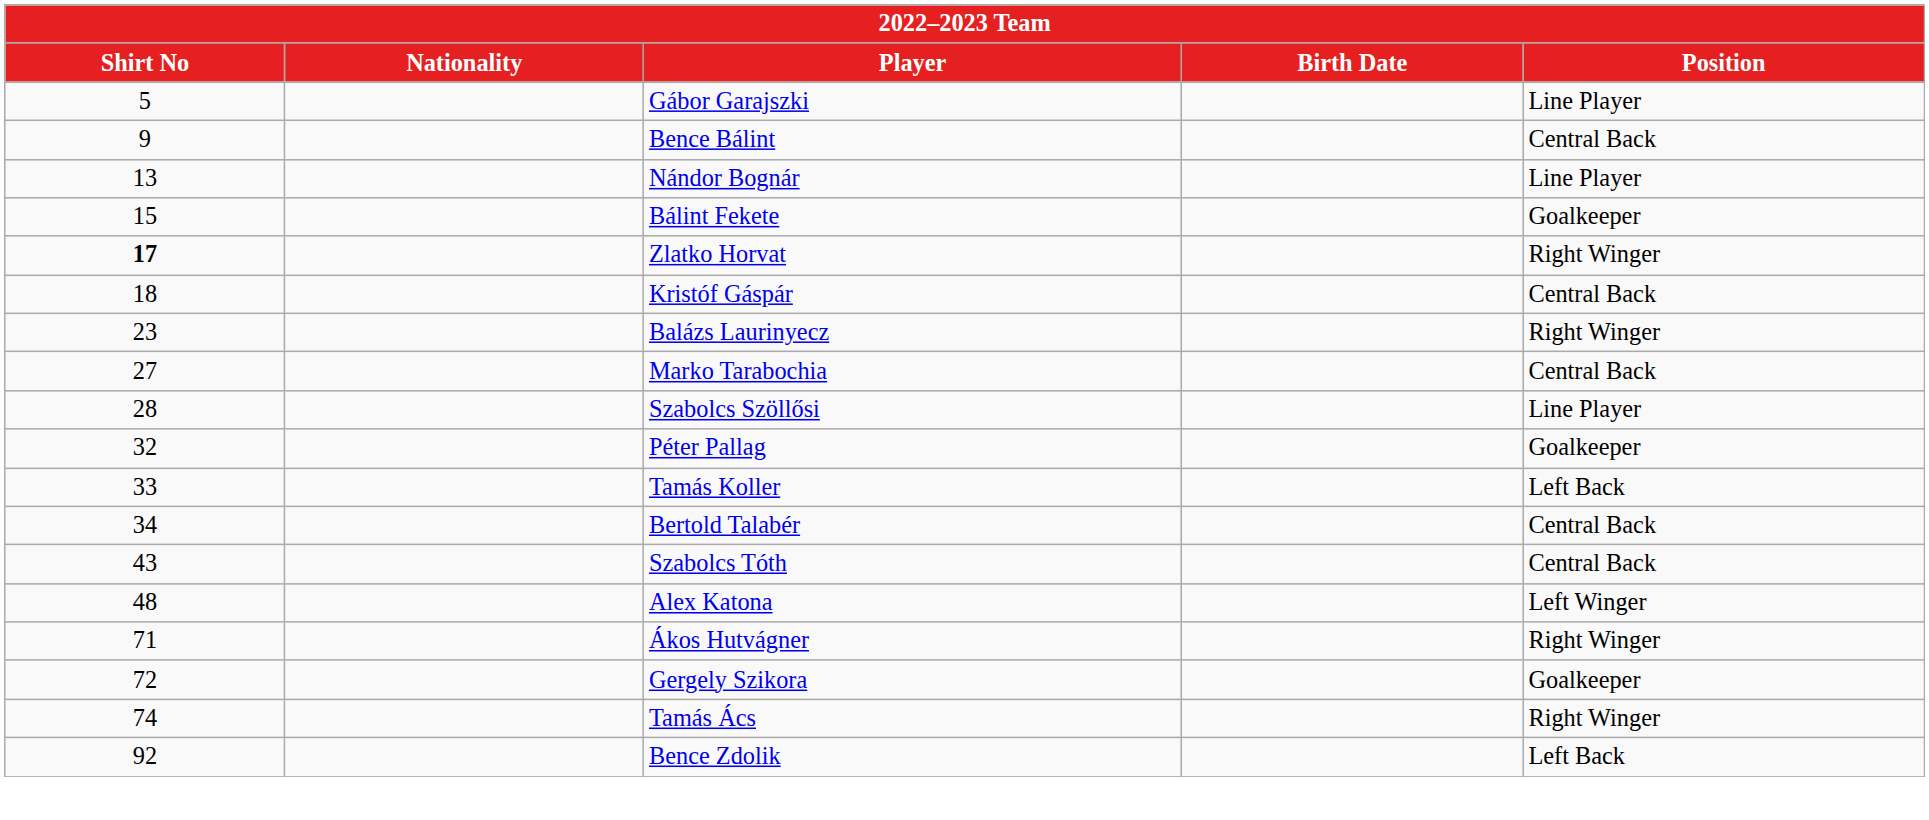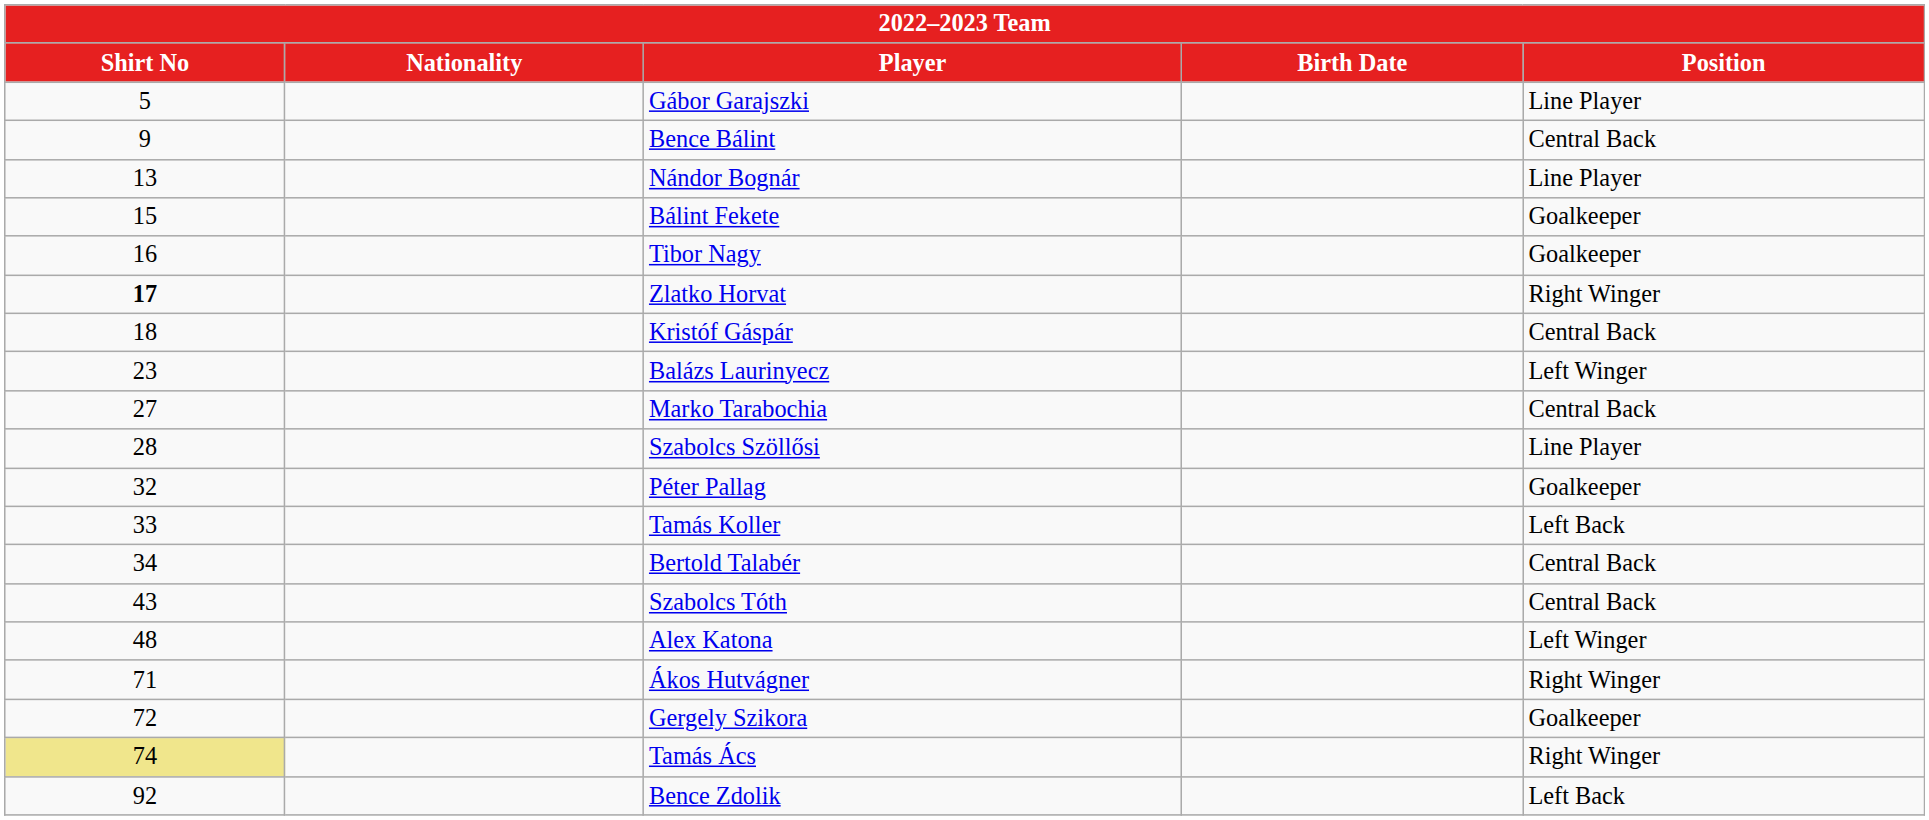 <table class="wikitable collapsible collapsed" style="width:100%">
 <tr>
 <th colspan=5 style="background-color:#E62020;color:white;text-align:center;"> <strong>2022–2023 Team</strong></th>
 </tr>
 <tr>
 <th style="color:white; background:#E62020">Shirt No</th>
 <th style="color:white; background:#E62020">Nationality</th>
 <th style="color:white; background:#E62020">Player</th>
 <th style="color:white; background:#E62020">Birth Date</th>
 <th style="color:white; background:#E62020">Position</th>
 </tr>
 <tr>
 <td align=center>5</td>
 <td></td>
 <td><a href='#'>Gábor Garajszki</a></td>
 <td></td>
 <td>Line Player</td>
 </tr>
 <tr>
 <td align=center>9</td>
 <td></td>
 <td><a href='#'>Bence Bálint</a></td>
 <td></td>
 <td>Central Back</td>
 </tr>
 <tr>
 <td align=center>13</td>
 <td></td>
 <td><a href='#'>Nándor Bognár</a></td>
 <td></td>
 <td>Line Player</td>
 </tr>
 <tr>
 <td align=center>15</td>
 <td></td>
 <td><a href='#'>Bálint Fekete</a></td>
 <td></td>
 <td>Goalkeeper</td>
 </tr>
 <tr>
+<td align=center>16</td>
+<td></td>
+<td><a href='#'>Tibor Nagy</a></td>
+<td></td>
+<td>Goalkeeper</td>
+</tr>
+<tr>
 <td align=center><strong>17</strong></td>
 <td></td>
 <td><a href='#'>Zlatko Horvat</a></td>
 <td></td>
 <td>Right Winger</td>
 </tr>
 <tr>
 <td align=center>18</td>
 <td></td>
 <td><a href='#'>Kristóf Gáspár</a></td>
 <td></td>
 <td>Central Back</td>
 </tr>
 <tr>
 <td align=center>23</td>
 <td></td>
 <td><a href='#'>Balázs Laurinyecz</a></td>
 <td></td>
-<td>Right Winger</td>
+<td>Left Winger</td>
 </tr>
 <tr>
 <td align=center>27</td>
 <td></td>
 <td><a href='#'>Marko Tarabochia</a></td>
 <td></td>
 <td>Central Back</td>
 </tr>
 <tr>
 <td align=center>28</td>
 <td></td>
 <td><a href='#'>Szabolcs Szöllősi</a></td>
 <td></td>
 <td>Line Player</td>
 </tr>
 <tr>
 <td align=center>32</td>
 <td></td>
 <td><a href='#'>Péter Pallag</a></td>
 <td></td>
 <td>Goalkeeper</td>
 </tr>
 <tr>
 <td align=center>33</td>
 <td></td>
 <td><a href='#'>Tamás Koller</a></td>
 <td></td>
 <td>Left Back</td>
 </tr>
 <tr>
 <td align=center>34</td>
 <td></td>
 <td><a href='#'>Bertold Talabér</a></td>
 <td></td>
 <td>Central Back</td>
 </tr>
 <tr>
 <td align=center>43</td>
 <td></td>
 <td><a href='#'>Szabolcs Tóth</a></td>
 <td></td>
 <td>Central Back</td>
 </tr>
 <tr>
 <td align=center>48</td>
 <td></td>
 <td><a href='#'>Alex Katona</a></td>
 <td></td>
 <td>Left Winger</td>
 </tr>
 <tr>
 <td align=center>71</td>
 <td></td>
 <td><a href='#'>Ákos Hutvágner</a></td>
 <td></td>
 <td>Right Winger</td>
 </tr>
 <tr>
 <td align=center>72</td>
 <td></td>
 <td><a href='#'>Gergely Szikora</a></td>
 <td></td>
 <td>Goalkeeper</td>
 </tr>
 <tr>
-<td align=center>74</td>
+<td align=center style="background: khaki;">74</td>
 <td></td>
 <td><a href='#'>Tamás Ács</a></td>
 <td></td>
 <td>Right Winger</td>
 </tr>
 <tr>
 <td align=center>92</td>
 <td></td>
 <td><a href='#'>Bence Zdolik</a></td>
 <td></td>
 <td>Left Back</td>
 </tr>
 </table>
